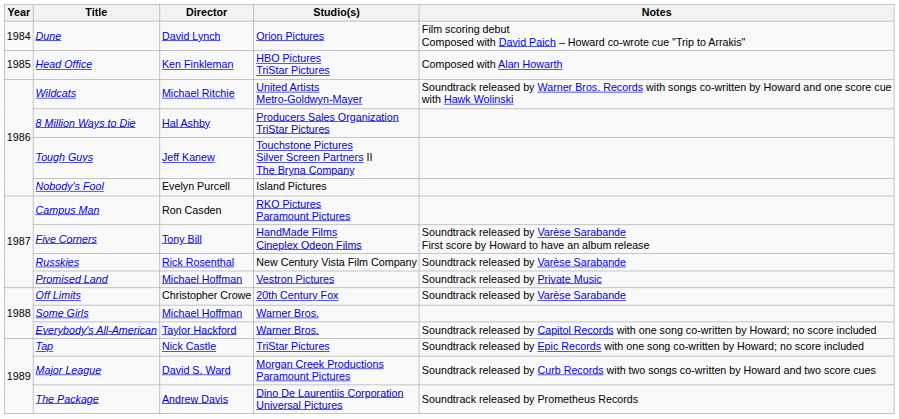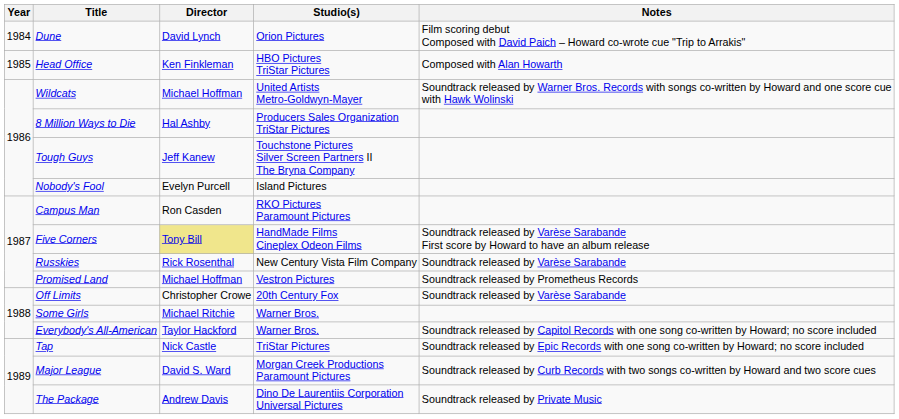 <table class="wikitable sortable">
 <tr>
 <th>Year</th>
 <th>Title</th>
 <th>Director</th>
 <th>Studio(s)</th>
 <th>Notes</th>
 </tr>
 <tr>
 <td>1984</td>
 <td><em><a href='#'>Dune</a></em></td>
 <td><a href='#'>David Lynch</a></td>
 <td><a href='#'>Orion Pictures</a></td>
 <td>Film scoring debut<br>Composed with <a href='#'>David Paich</a> – Howard co-wrote cue "Trip to Arrakis"</td>
 </tr>
 <tr>
 <td>1985</td>
 <td><em><a href='#'>Head Office</a></em></td>
 <td><a href='#'>Ken Finkleman</a></td>
 <td><a href='#'>HBO Pictures</a><br><a href='#'>TriStar Pictures</a></td>
 <td>Composed with <a href='#'>Alan Howarth</a></td>
 </tr>
 <tr>
 <td rowspan="4">1986</td>
 <td><em><a href='#'>Wildcats</a></em></td>
-<td><a href='#'>Michael Ritchie</a></td>
+<td><a href='#'>Michael Hoffman</a></td>
 <td><a href='#'>United Artists</a><br><a href='#'>Metro-Goldwyn-Mayer</a></td>
 <td>Soundtrack released by <a href='#'>Warner Bros. Records</a> with songs co-written by Howard and one score cue<br>with <a href='#'>Hawk Wolinski</a></td>
 </tr>
 <tr>
 <td><em><a href='#'>8 Million Ways to Die</a></em></td>
 <td><a href='#'>Hal Ashby</a></td>
 <td><a href='#'>Producers Sales Organization</a><br><a href='#'>TriStar Pictures</a></td>
 <td></td>
 </tr>
 <tr>
 <td><em><a href='#'>Tough Guys</a></em></td>
 <td><a href='#'>Jeff Kanew</a></td>
 <td><a href='#'>Touchstone Pictures</a><br><a href='#'>Silver Screen Partners</a> II<br><a href='#'>The Bryna Company</a></td>
 <td></td>
 </tr>
 <tr>
 <td><em><a href='#'>Nobody's Fool</a></em></td>
 <td>Evelyn Purcell</td>
 <td>Island Pictures</td>
 <td></td>
 </tr>
 <tr>
 <td rowspan="4">1987</td>
 <td><em><a href='#'>Campus Man</a></em></td>
 <td>Ron Casden</td>
 <td><a href='#'>RKO Pictures</a><br><a href='#'>Paramount Pictures</a></td>
 <td></td>
 </tr>
 <tr>
 <td><em><a href='#'>Five Corners</a></em></td>
-<td><a href='#'>Tony Bill</a></td>
+<td style="background: khaki;"><a href='#'>Tony Bill</a></td>
 <td><a href='#'>HandMade Films</a><br><a href='#'>Cineplex Odeon Films</a></td>
 <td>Soundtrack released by <a href='#'>Varèse Sarabande</a><br>First score by Howard to have an album release</td>
 </tr>
 <tr>
 <td><em><a href='#'>Russkies</a></em></td>
 <td><a href='#'>Rick Rosenthal</a></td>
 <td>New Century Vista Film Company</td>
 <td>Soundtrack released by <a href='#'>Varèse Sarabande</a></td>
 </tr>
 <tr>
 <td><em><a href='#'>Promised Land</a></em></td>
 <td><a href='#'>Michael Hoffman</a></td>
 <td><a href='#'>Vestron Pictures</a></td>
-<td>Soundtrack released by <a href='#'>Private Music</a></td>
+<td>Soundtrack released by Prometheus Records</td>
 </tr>
 <tr>
 <td rowspan="3">1988</td>
 <td><em><a href='#'>Off Limits</a></em></td>
 <td>Christopher Crowe</td>
 <td><a href='#'>20th Century Fox</a></td>
 <td>Soundtrack released by <a href='#'>Varèse Sarabande</a></td>
 </tr>
 <tr>
 <td><em><a href='#'>Some Girls</a></em></td>
-<td><a href='#'>Michael Hoffman</a></td>
+<td><a href='#'>Michael Ritchie</a></td>
 <td><a href='#'>Warner Bros.</a></td>
 <td></td>
 </tr>
 <tr>
 <td><em><a href='#'>Everybody's All-American</a></em></td>
 <td><a href='#'>Taylor Hackford</a></td>
 <td><a href='#'>Warner Bros.</a></td>
 <td>Soundtrack released by <a href='#'>Capitol Records</a> with one song co-written by Howard; no score included</td>
 </tr>
 <tr>
 <td rowspan="3">1989</td>
 <td><em><a href='#'>Tap</a></em></td>
 <td><a href='#'>Nick Castle</a></td>
 <td><a href='#'>TriStar Pictures</a></td>
 <td>Soundtrack released by <a href='#'>Epic Records</a> with one song co-written by Howard; no score included</td>
 </tr>
 <tr>
 <td><em><a href='#'>Major League</a></em></td>
 <td><a href='#'>David S. Ward</a></td>
 <td><a href='#'>Morgan Creek Productions</a><br><a href='#'>Paramount Pictures</a></td>
 <td>Soundtrack released by <a href='#'>Curb Records</a> with two songs co-written by Howard and two score cues</td>
 </tr>
 <tr>
 <td><em><a href='#'>The Package</a></em></td>
 <td><a href='#'>Andrew Davis</a></td>
 <td><a href='#'>Dino De Laurentiis Corporation</a><br><a href='#'>Universal Pictures</a></td>
-<td>Soundtrack released by Prometheus Records</td>
+<td>Soundtrack released by <a href='#'>Private Music</a></td>
 </tr>
 </table>
